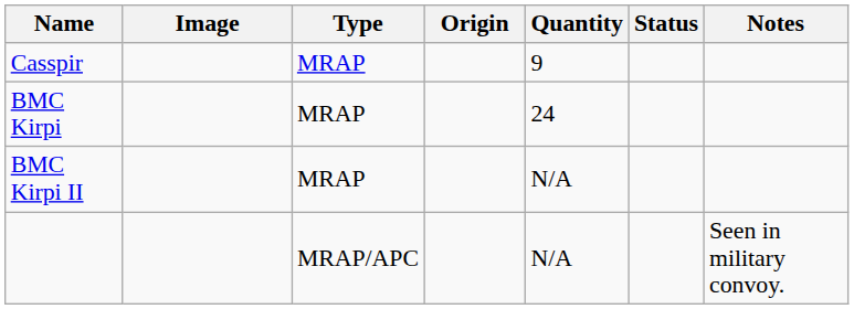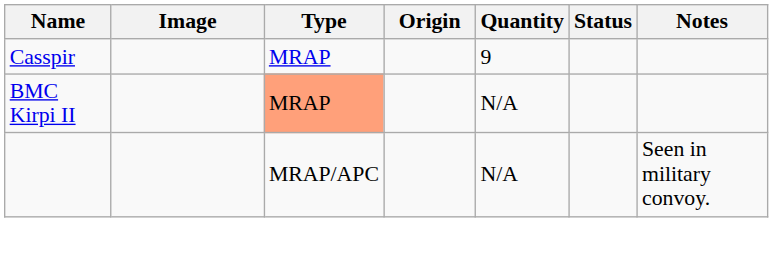 <table class="wikitable" style="width:90%;">
 <tr>
 <th width=14%>Name</th>
 <th width=20%>Image</th>
 <th width=14%>Type</th>
 <th width=12%>Origin</th>
 <th width=10%>Quantity</th>
 <th width=06%>Status</th>
 <th>Notes</th>
 </tr>
 <tr>
 <td><a href='#'>Casspir</a></td>
 <td></td>
 <td><a href='#'>MRAP</a></td>
 <td></td>
 <td>9</td>
 <td></td>
 <td></td>
 </tr>
 <tr>
-<td><a href='#'>BMC Kirpi</a></td>
-<td></td>
-<td>MRAP</td>
-<td></td>
-<td>24</td>
-<td></td>
-<td></td>
-</tr>
-<tr>
 <td><a href='#'>BMC Kirpi II</a></td>
 <td></td>
-<td>MRAP</td>
+<td style="background: lightsalmon;">MRAP</td>
 <td></td>
 <td>N/A</td>
 <td></td>
 <td></td>
 </tr>
 <tr>
 <td></td>
 <td></td>
 <td>MRAP/APC</td>
 <td></td>
 <td>N/A</td>
 <td></td>
 <td>Seen in military convoy.</td>
 </tr>
 </table>
